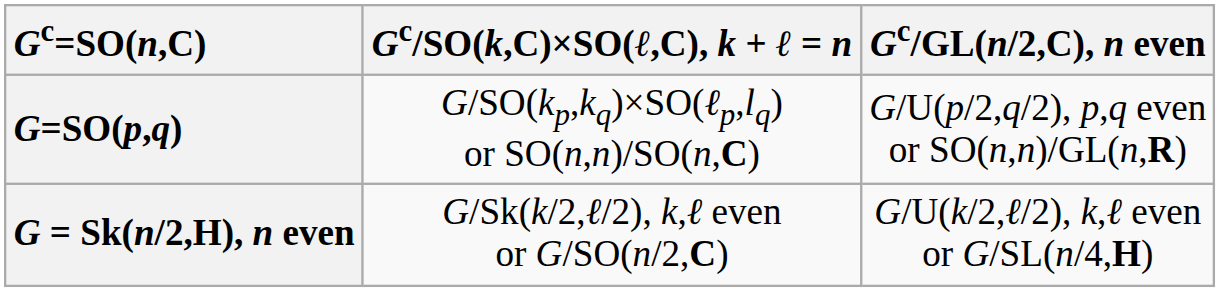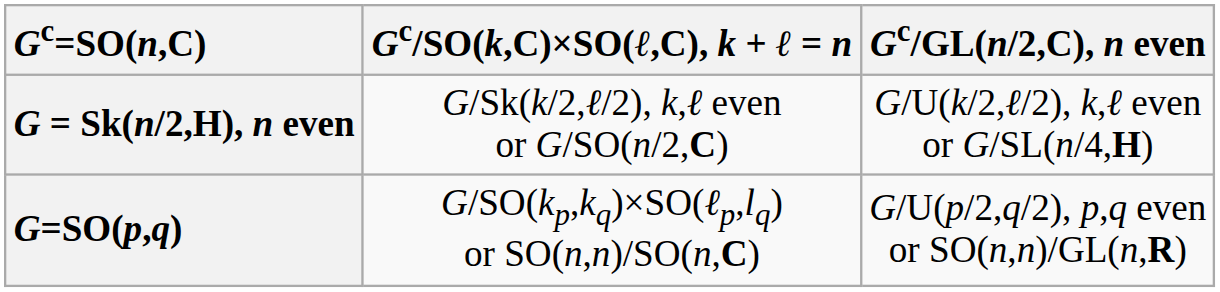 <table class="wikitable" style="text-align:center">
 <tr>
 <th style="text-align:left"><em>G</em><sup>c</sup>=SO(<em>n</em>,<strong>C</strong>)</th>
 <th><em>G</em><sup>c</sup>/SO(<em>k</em>,<strong>C</strong>)×SO(<em>ℓ</em>,<strong>C</strong>), <em>k</em> + <em>ℓ</em> = <em>n</em></th>
 <th><em>G</em><sup>c</sup>/GL(<em>n</em>/2,<strong>C</strong>), <em>n</em> even</th>
 </tr>
 <tr>
+<th style="text-align:left"><em>G</em> = Sk(<em>n</em>/2,<strong>H</strong>), <em>n</em> even</th>
+<td><em>G</em>/Sk(<em>k</em>/2,<em>ℓ</em>/2), <em>k</em>,<em>ℓ</em> even <br> or <em>G</em>/SO(<em>n</em>/2,<strong>C</strong>)</td>
+<td><em>G</em>/U(<em>k</em>/2,<em>ℓ</em>/2), <em>k</em>,<em>ℓ</em> even <br> or <em>G</em>/SL(<em>n</em>/4,<strong>H</strong>)</td>
+</tr>
+<tr>
 <th style="text-align:left"><em>G</em>=SO(<em>p</em>,<em>q</em>)</th>
 <td><em>G</em>/SO(<em>k</em><sub><em>p</em></sub>,<em>k</em><sub><em>q</em></sub>)×SO(<em>ℓ</em><sub><em>p</em></sub>,<em>l</em><sub><em>q</em></sub>) <br> or SO(<em>n</em>,<em>n</em>)/SO(<em>n</em>,<strong>C</strong>)</td>
 <td><em>G</em>/U(<em>p</em>/2,<em>q</em>/2), <em>p</em>,<em>q</em> even <br> or SO(<em>n</em>,<em>n</em>)/GL(<em>n</em>,<strong>R</strong>)</td>
 </tr>
-<tr>
-<th style="text-align:left"><em>G</em> = Sk(<em>n</em>/2,<strong>H</strong>), <em>n</em> even</th>
-<td><em>G</em>/Sk(<em>k</em>/2,<em>ℓ</em>/2), <em>k</em>,<em>ℓ</em> even <br> or <em>G</em>/SO(<em>n</em>/2,<strong>C</strong>)</td>
-<td><em>G</em>/U(<em>k</em>/2,<em>ℓ</em>/2), <em>k</em>,<em>ℓ</em> even <br> or <em>G</em>/SL(<em>n</em>/4,<strong>H</strong>)</td>
-</tr>
 </table>
